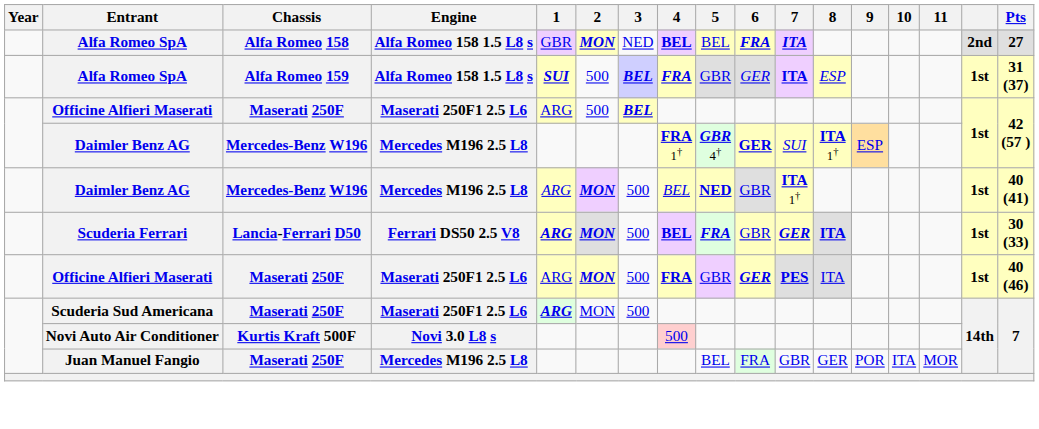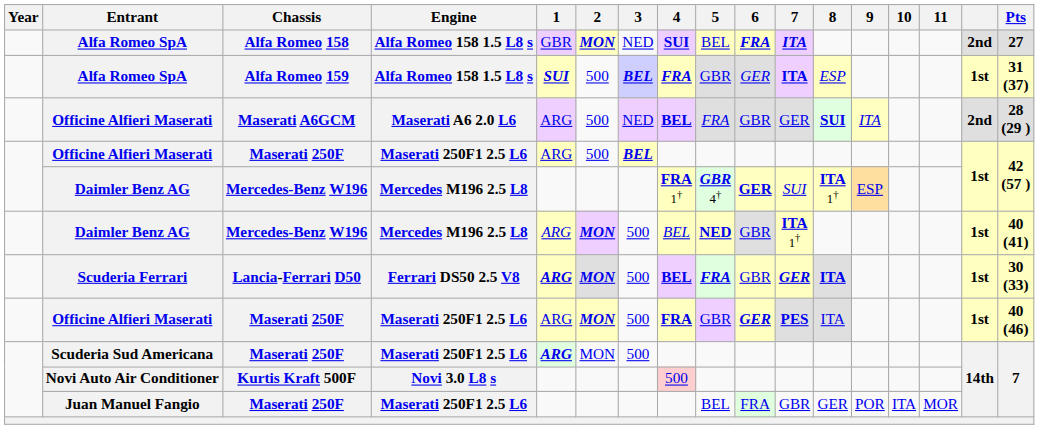 <table class="wikitable" style="text-align:center; font-size:90%">
 <tr>
 <th>Year</th>
 <th>Entrant</th>
 <th>Chassis</th>
 <th>Engine</th>
 <th>1</th>
 <th>2</th>
 <th>3</th>
 <th>4</th>
 <th>5</th>
 <th>6</th>
 <th>7</th>
 <th>8</th>
 <th>9</th>
 <th>10</th>
 <th>11</th>
 <th></th>
 <th><a href='#'>Pts</a></th>
 </tr>
 <tr>
 <td></td>
 <th><a href='#'>Alfa Romeo SpA</a></th>
 <th><a href='#'>Alfa Romeo</a> <a href='#'>158</a></th>
 <th><a href='#'>Alfa Romeo</a> 158 1.5 <a href='#'>L8</a> <a href='#'>s</a></th>
 <td style="background:#efcfff;"><a href='#'>GBR</a><br></td>
 <td style="background:#ffffbf;"><strong><em><a href='#'>MON</a></em></strong><br></td>
 <td><a href='#'>NED</a></td>
-<td style="background:#efcfff;"><strong><a href='#'>BEL</a></strong><br></td>
+<td style="background:#efcfff;"><strong><a href='#'>SUI</a></strong><br></td>
 <td style="background:#ffffbf;"><a href='#'>BEL</a><br></td>
 <td style="background:#ffffbf;"><strong><em><a href='#'>FRA</a></em></strong><br></td>
 <td style="background:#efcfff;"><strong><em><a href='#'>ITA</a></em></strong><br></td>
 <td></td>
 <td></td>
 <td></td>
 <td></td>
 <td style="background:#dfdfdf;"><strong>2nd</strong></td>
 <td style="background:#dfdfdf;"><strong>27</strong></td>
 </tr>
 <tr>
 <td></td>
 <th><a href='#'>Alfa Romeo SpA</a></th>
 <th><a href='#'>Alfa Romeo</a> <a href='#'>159</a></th>
 <th><a href='#'>Alfa Romeo</a> 158 1.5 <a href='#'>L8</a> <a href='#'>s</a></th>
 <td style="background:#ffffbf;"><strong><em><a href='#'>SUI</a></em></strong><br></td>
 <td><a href='#'>500</a></td>
 <td style="background:#cfcfff;"><strong><em><a href='#'>BEL</a></em></strong><br></td>
 <td style="background:#ffffbf;"><strong><em><a href='#'>FRA</a></em></strong><br></td>
 <td style="background:#dfdfdf;"><a href='#'>GBR</a><br></td>
 <td style="background:#dfdfdf;"><em><a href='#'>GER</a></em><br></td>
 <td style="background:#efcfff;"><strong><a href='#'>ITA</a></strong><br></td>
 <td style="background:#ffffbf;"><em><a href='#'>ESP</a></em><br></td>
 <td></td>
 <td></td>
 <td></td>
 <td style="background:#ffffbf;"><strong>1st</strong></td>
 <td style="background:#ffffbf;"><strong>31<br>(37)</strong></td>
+</tr>
+<tr>
+<td></td>
+<th><a href='#'>Officine Alfieri Maserati</a></th>
+<th><a href='#'>Maserati</a> <a href='#'>A6GCM</a></th>
+<th><a href='#'>Maserati</a> A6 2.0 <a href='#'>L6</a></th>
+<td style="background:#efcfff;"><a href='#'>ARG</a><br></td>
+<td><a href='#'>500</a></td>
+<td style="background:#efcfff;"><a href='#'>NED</a><br></td>
+<td style="background:#efcfff;"><strong><a href='#'>BEL</a></strong><br></td>
+<td style="background:#dfdfdf;"><em><a href='#'>FRA</a></em><br></td>
+<td style="background:#dfdfdf;"><a href='#'>GBR</a><br></td>
+<td style="background:#dfdfdf;"><a href='#'>GER</a><br></td>
+<td style="background:#dfffdf;"><strong><a href='#'>SUI</a></strong><br></td>
+<td style="background:#ffffbf;"><em><a href='#'>ITA</a></em><br></td>
+<td></td>
+<td></td>
+<td style="background:#dfdfdf;"><strong>2nd</strong></td>
+<td style="background:#dfdfdf;"><strong>28<br>(29 )</strong></td>
 </tr>
 <tr>
 <td rowspan=2></td>
 <th><a href='#'>Officine Alfieri Maserati</a></th>
 <th><a href='#'>Maserati</a> <a href='#'>250F</a></th>
 <th><a href='#'>Maserati</a> 250F1 2.5 <a href='#'>L6</a></th>
 <td style="background:#ffffbf;"><a href='#'>ARG</a><br></td>
 <td><a href='#'>500</a></td>
 <td style="background:#ffffbf;"><strong><em><a href='#'>BEL</a></em></strong><br></td>
 <td></td>
 <td></td>
 <td></td>
 <td></td>
 <td></td>
 <td></td>
 <td></td>
 <td></td>
 <td rowspan=2 style="background:#ffffbf;"><strong>1st</strong></td>
 <td rowspan=2 style="background:#ffffbf;"><strong>42<br>(57 )</strong></td>
 </tr>
 <tr>
 <th><a href='#'>Daimler Benz AG</a></th>
 <th><a href='#'>Mercedes-Benz</a> <a href='#'>W196</a></th>
 <th><a href='#'>Mercedes</a> M196 2.5 <a href='#'>L8</a></th>
 <td></td>
 <td></td>
 <td></td>
 <td style="background:#ffffbf;"><strong><a href='#'>FRA</a></strong><br><small>1<sup>†</sup></small></td>
 <td style="background:#dfffdf;"><strong><em><a href='#'>GBR</a></em></strong><br><small>4<sup>†</sup></small></td>
 <td style="background:#ffffbf;"><strong><a href='#'>GER</a></strong><br></td>
 <td style="background:#ffffbf;"><em><a href='#'>SUI</a></em><br></td>
 <td style="background:#ffffbf;"><strong><a href='#'>ITA</a></strong><br><small>1<sup>†</sup></small></td>
 <td style="background:#ffdf9f;"><a href='#'>ESP</a><br></td>
 <td></td>
 <td></td>
 </tr>
 <tr>
 <td></td>
 <th><a href='#'>Daimler Benz AG</a></th>
 <th><a href='#'>Mercedes-Benz</a> <a href='#'>W196</a></th>
 <th><a href='#'>Mercedes</a> M196 2.5 <a href='#'>L8</a></th>
 <td style="background:#ffffbf;"><em><a href='#'>ARG</a></em><br></td>
 <td style="background:#efcfff;"><strong><em><a href='#'>MON</a></em></strong><br></td>
 <td><a href='#'>500</a></td>
 <td style="background:#ffffbf;"><em><a href='#'>BEL</a></em><br></td>
 <td style="background:#ffffbf;"><strong><a href='#'>NED</a></strong><br></td>
 <td style="background:#dfdfdf;"><a href='#'>GBR</a><br></td>
 <td style="background:#ffffbf;"><strong><a href='#'>ITA</a></strong><br><small>1<sup>†</sup></small></td>
 <td></td>
 <td></td>
 <td></td>
 <td></td>
 <td style="background:#ffffbf;"><strong>1st</strong></td>
 <td style="background:#ffffbf;"><strong>40<br>(41)</strong></td>
 </tr>
 <tr>
 <td></td>
 <th><a href='#'>Scuderia Ferrari</a></th>
 <th><a href='#'>Lancia</a>-<a href='#'>Ferrari</a> <a href='#'>D50</a></th>
 <th><a href='#'>Ferrari</a> DS50 2.5 <a href='#'>V8</a></th>
 <td style="background:#ffffbf;"><strong><em><a href='#'>ARG</a></em></strong><br></td>
 <td style="background:#dfdfdf;"><strong><em><a href='#'>MON</a></em></strong><br></td>
 <td><a href='#'>500</a></td>
 <td style="background:#efcfff;"><strong><a href='#'>BEL</a></strong><br></td>
 <td style="background:#dfffdf;"><strong><em><a href='#'>FRA</a></em></strong><br></td>
 <td style="background:#ffffbf;"><a href='#'>GBR</a><br></td>
 <td style="background:#ffffbf;"><strong><em><a href='#'>GER</a></em></strong><br></td>
 <td style="background:#dfdfdf;"><strong><a href='#'>ITA</a></strong><br></td>
 <td></td>
 <td></td>
 <td></td>
 <td style="background:#ffffbf;"><strong>1st</strong></td>
 <td style="background:#ffffbf;"><strong>30<br>(33)</strong></td>
 </tr>
 <tr>
 <td></td>
 <th><a href='#'>Officine Alfieri Maserati</a></th>
 <th><a href='#'>Maserati</a> <a href='#'>250F</a></th>
 <th><a href='#'>Maserati</a> 250F1 2.5 <a href='#'>L6</a></th>
 <td style="background:#ffffbf;"><a href='#'>ARG</a><br></td>
 <td style="background:#ffffbf;"><strong><em><a href='#'>MON</a></em></strong><br></td>
 <td><a href='#'>500</a></td>
 <td style="background:#ffffbf;"><strong><a href='#'>FRA</a></strong><br></td>
 <td style="background:#efcfff;"><a href='#'>GBR</a><br></td>
 <td style="background:#ffffbf;"><strong><em><a href='#'>GER</a></em></strong><br></td>
 <td style="background:#dfdfdf;"><strong><a href='#'>PES</a></strong><br></td>
 <td style="background:#dfdfdf;"><a href='#'>ITA</a><br></td>
 <td></td>
 <td></td>
 <td></td>
 <td style="background:#ffffbf;"><strong>1st</strong></td>
 <td style="background:#ffffbf;"><strong>40<br>(46)</strong></td>
 </tr>
 <tr>
 <td rowspan=3></td>
 <th>Scuderia Sud Americana</th>
 <th><a href='#'>Maserati</a> <a href='#'>250F</a></th>
 <th><a href='#'>Maserati</a> 250F1 2.5 <a href='#'>L6</a></th>
 <td style="background:#dfffdf;"><strong><em><a href='#'>ARG</a></em></strong><br></td>
 <td><a href='#'>MON</a></td>
 <td><a href='#'>500</a></td>
 <td></td>
 <td></td>
 <td></td>
 <td></td>
 <td></td>
 <td></td>
 <td></td>
 <td></td>
 <th rowspan=3>14th</th>
 <th rowspan=3>7</th>
 </tr>
 <tr>
 <th>Novi Auto Air Conditioner</th>
 <th><a href='#'>Kurtis Kraft</a> 500F</th>
 <th><a href='#'>Novi</a> 3.0 <a href='#'>L8</a> <a href='#'>s</a></th>
 <td></td>
 <td></td>
 <td></td>
 <td style="background:#ffcfcf;"><a href='#'>500</a><br></td>
 <td></td>
 <td></td>
 <td></td>
 <td></td>
 <td></td>
 <td></td>
 <td></td>
 </tr>
 <tr>
 <th>Juan Manuel Fangio</th>
 <th><a href='#'>Maserati</a> <a href='#'>250F</a></th>
-<th><a href='#'>Mercedes</a> M196 2.5 <a href='#'>L8</a></th>
+<th><a href='#'>Maserati</a> 250F1 2.5 <a href='#'>L6</a></th>
 <td></td>
 <td></td>
 <td></td>
 <td></td>
 <td><a href='#'>BEL</a></td>
 <td style="background:#dfffdf;"><a href='#'>FRA</a><br></td>
 <td><a href='#'>GBR</a></td>
 <td><a href='#'>GER</a></td>
 <td><a href='#'>POR</a></td>
 <td><a href='#'>ITA</a></td>
 <td><a href='#'>MOR</a></td>
 </tr>
 <tr>
 <th colspan="17"></th>
 </tr>
 </table>
